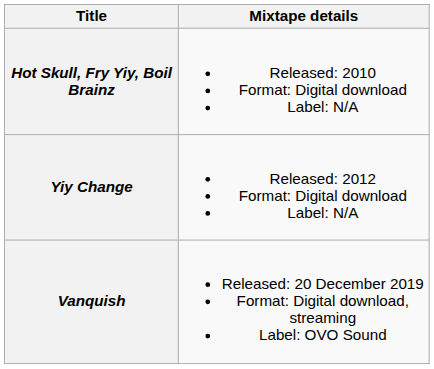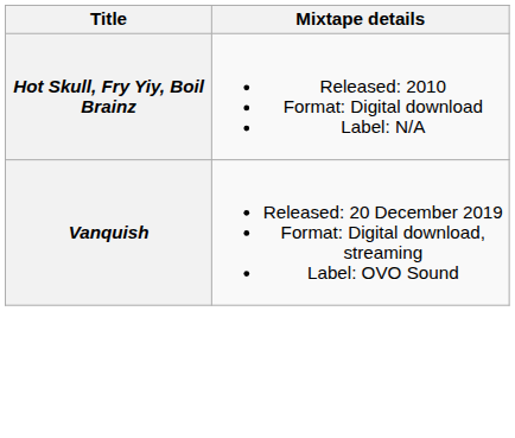 <table class="wikitable plainrowheaders" style="text-align: center;">
 <tr>
 <th scope="col" style="width:11em;">Title</th>
 <th scope="col" style="width:16em;">Mixtape details</th>
 </tr>
 <tr>
 <th scope="row"><em>Hot Skull, Fry Yiy, Boil Brainz</em></th>
 <td><br><ul><li>Released: 2010</li><li>Format: Digital download</li><li>Label: N/A</li></ul></td>
 </tr>
 <tr>
-<th scope="row"><em>Yiy Change</em></th>
-<td><br><ul><li>Released: 2012</li><li>Format: Digital download</li><li>Label: N/A</li></ul></td>
-</tr>
-<tr>
 <th scope="row"><em>Vanquish</em></th>
 <td><br><ul><li>Released: 20 December 2019</li><li>Format: Digital download, streaming</li><li>Label: OVO Sound</li></ul></td>
 </tr>
 </table>
